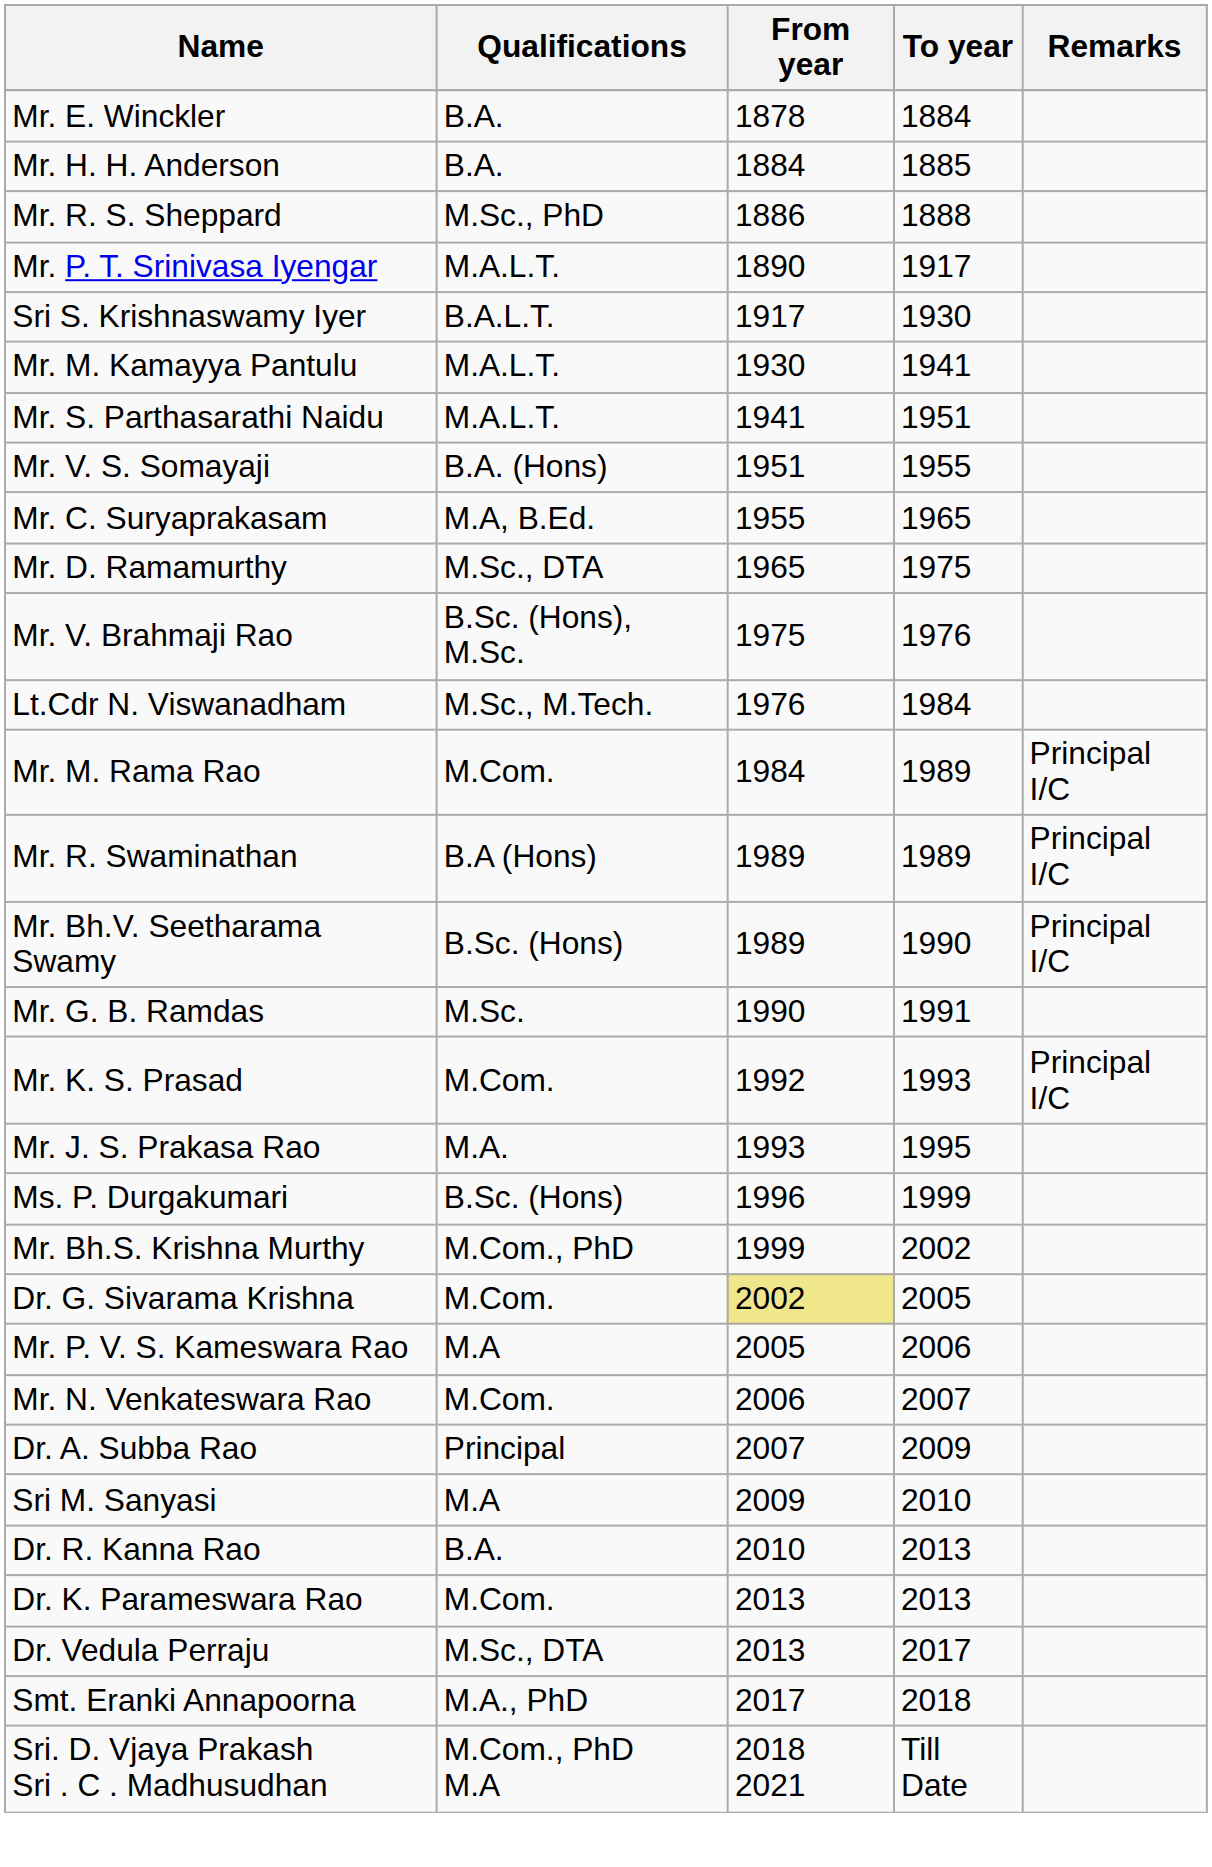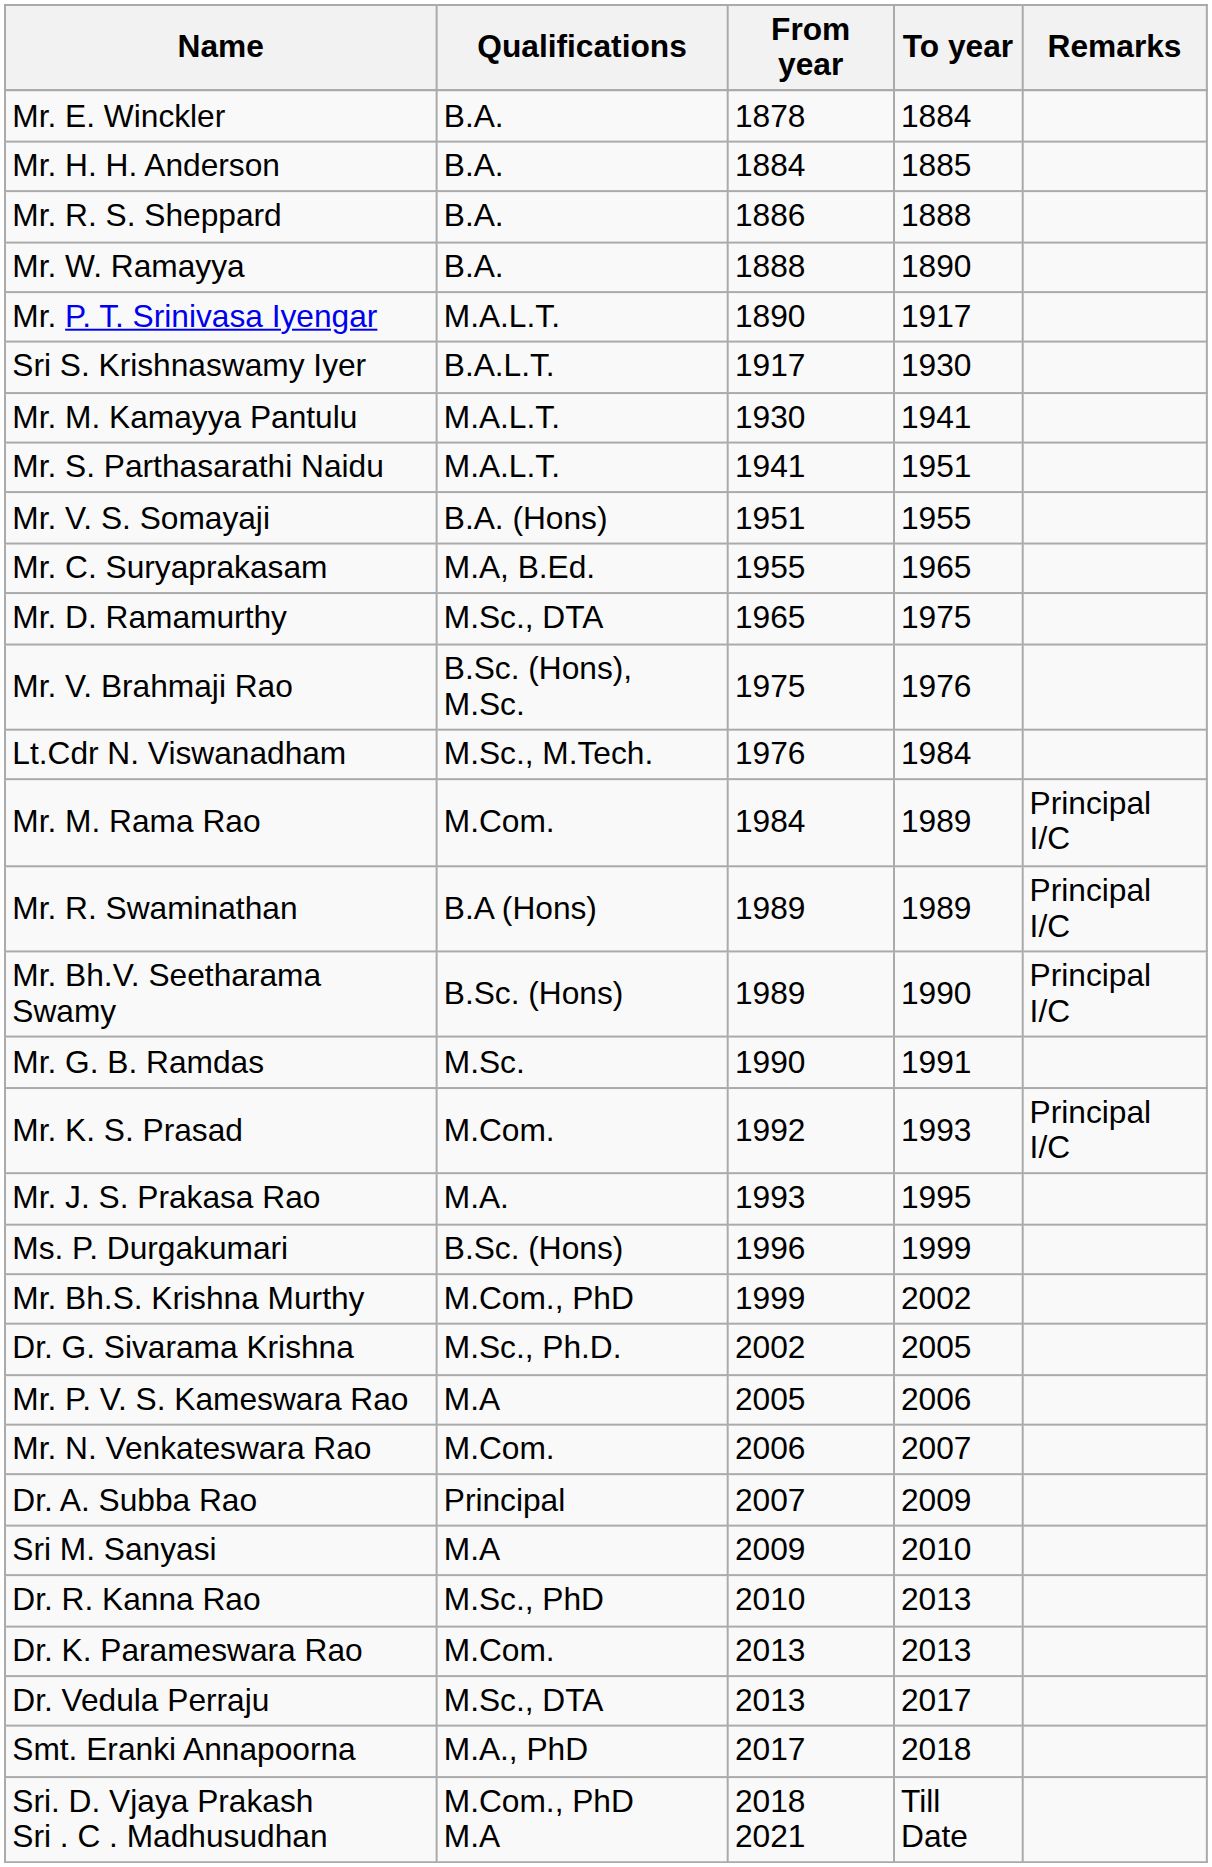 <table class="wikitable sortable">
 <tr>
 <th bgcolor="#CCCCCC">Name</th>
 <th bgcolor="#CCCCCC">Qualifications</th>
 <th bgcolor="#CCCCCC">From year</th>
 <th bgcolor="#CCCCCC">To year</th>
 <th bgcolor="#CCCCCC">Remarks</th>
 </tr>
 <tr>
 </tr>
 <tr>
 <td>Mr. E. Winckler</td>
 <td>B.A.</td>
 <td>1878</td>
 <td>1884</td>
 <td></td>
 </tr>
 <tr>
 <td>Mr. H. H. Anderson</td>
 <td>B.A.</td>
 <td>1884</td>
 <td>1885</td>
 <td></td>
 </tr>
 <tr>
 <td>Mr. R. S. Sheppard</td>
-<td>M.Sc., PhD</td>
+<td>B.A.</td>
 <td>1886</td>
 <td>1888</td>
+<td></td>
+</tr>
+<tr>
+<td>Mr. W. Ramayya</td>
+<td>B.A.</td>
+<td>1888</td>
+<td>1890</td>
 <td></td>
 </tr>
 <tr>
 <td>Mr. <a href='#'>P. T. Srinivasa Iyengar</a></td>
 <td>M.A.L.T.</td>
 <td>1890</td>
 <td>1917</td>
 <td></td>
 </tr>
 <tr>
 <td>Sri S. Krishnaswamy Iyer</td>
 <td>B.A.L.T.</td>
 <td>1917</td>
 <td>1930</td>
 <td></td>
 </tr>
 <tr>
 <td>Mr. M. Kamayya Pantulu</td>
 <td>M.A.L.T.</td>
 <td>1930</td>
 <td>1941</td>
 <td></td>
 </tr>
 <tr>
 <td>Mr. S. Parthasarathi Naidu</td>
 <td>M.A.L.T.</td>
 <td>1941</td>
 <td>1951</td>
 <td></td>
 </tr>
 <tr>
 <td>Mr. V. S. Somayaji</td>
 <td>B.A. (Hons)</td>
 <td>1951</td>
 <td>1955</td>
 <td></td>
 </tr>
 <tr>
 <td>Mr. C. Suryaprakasam</td>
 <td>M.A, B.Ed.</td>
 <td>1955</td>
 <td>1965</td>
 <td></td>
 </tr>
 <tr>
 <td>Mr. D. Ramamurthy</td>
 <td>M.Sc., DTA</td>
 <td>1965</td>
 <td>1975</td>
 <td></td>
 </tr>
 <tr>
 <td>Mr. V. Brahmaji Rao</td>
 <td>B.Sc. (Hons), M.Sc.</td>
 <td>1975</td>
 <td>1976</td>
 <td></td>
 </tr>
 <tr>
 <td>Lt.Cdr N. Viswanadham</td>
 <td>M.Sc., M.Tech.</td>
 <td>1976</td>
 <td>1984</td>
 <td></td>
 </tr>
 <tr>
 <td>Mr. M. Rama Rao</td>
 <td>M.Com.</td>
 <td>1984</td>
 <td>1989</td>
 <td>Principal I/C</td>
 </tr>
 <tr>
 <td>Mr. R. Swaminathan</td>
 <td>B.A (Hons)</td>
 <td>1989</td>
 <td>1989</td>
 <td>Principal I/C</td>
 </tr>
 <tr>
 <td>Mr. Bh.V. Seetharama Swamy</td>
 <td>B.Sc. (Hons)</td>
 <td>1989</td>
 <td>1990</td>
 <td>Principal I/C</td>
 </tr>
 <tr>
 <td>Mr. G. B. Ramdas</td>
 <td>M.Sc.</td>
 <td>1990</td>
 <td>1991</td>
 <td></td>
 </tr>
 <tr>
 <td>Mr. K. S. Prasad</td>
 <td>M.Com.</td>
 <td>1992</td>
 <td>1993</td>
 <td>Principal I/C</td>
 </tr>
 <tr>
 <td>Mr. J. S. Prakasa Rao</td>
 <td>M.A.</td>
 <td>1993</td>
 <td>1995</td>
 <td></td>
 </tr>
 <tr>
 <td>Ms. P. Durgakumari</td>
 <td>B.Sc. (Hons)</td>
 <td>1996</td>
 <td>1999</td>
 <td></td>
 </tr>
 <tr>
 <td>Mr. Bh.S. Krishna Murthy</td>
 <td>M.Com., PhD</td>
 <td>1999</td>
 <td>2002</td>
 <td></td>
 </tr>
 <tr>
 <td>Dr. G. Sivarama Krishna</td>
-<td>M.Com.</td>
-<td style="background: khaki;">2002</td>
+<td>M.Sc., Ph.D.</td>
+<td>2002</td>
 <td>2005</td>
 <td></td>
 </tr>
 <tr>
 <td>Mr. P. V. S. Kameswara Rao</td>
 <td>M.A</td>
 <td>2005</td>
 <td>2006</td>
 <td></td>
 </tr>
 <tr>
 <td>Mr. N. Venkateswara Rao</td>
 <td>M.Com.</td>
 <td>2006</td>
 <td>2007</td>
 <td></td>
 </tr>
 <tr>
 <td>Dr. A. Subba Rao</td>
 <td>Principal</td>
 <td>2007</td>
 <td>2009</td>
 <td></td>
 </tr>
 <tr>
 <td>Sri M. Sanyasi</td>
 <td>M.A</td>
 <td>2009</td>
 <td>2010</td>
 <td></td>
 </tr>
 <tr>
 <td>Dr. R. Kanna Rao</td>
-<td>B.A.</td>
+<td>M.Sc., PhD</td>
 <td>2010</td>
 <td>2013</td>
 <td></td>
 </tr>
 <tr>
 <td>Dr. K. Parameswara Rao</td>
 <td>M.Com.</td>
 <td>2013</td>
 <td>2013</td>
 <td></td>
 </tr>
 <tr>
 <td>Dr. Vedula Perraju</td>
 <td>M.Sc., DTA</td>
 <td>2013</td>
 <td>2017</td>
 <td></td>
 </tr>
 <tr>
 <td>Smt. Eranki Annapoorna</td>
 <td>M.A., PhD</td>
 <td>2017</td>
 <td>2018</td>
 <td></td>
 </tr>
 <tr>
 <td>Sri. D. Vjaya Prakash<br>Sri . C . Madhusudhan</td>
 <td>M.Com., PhD<br>M.A</td>
 <td>2018<br>2021</td>
 <td>Till Date</td>
 <td></td>
 </tr>
 </table>
